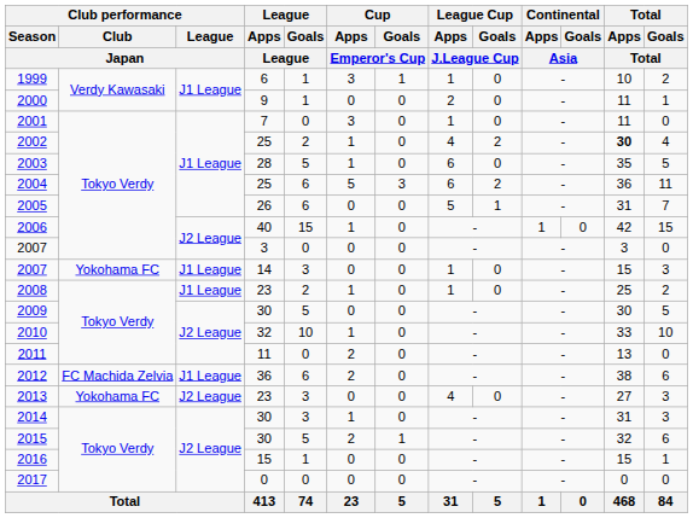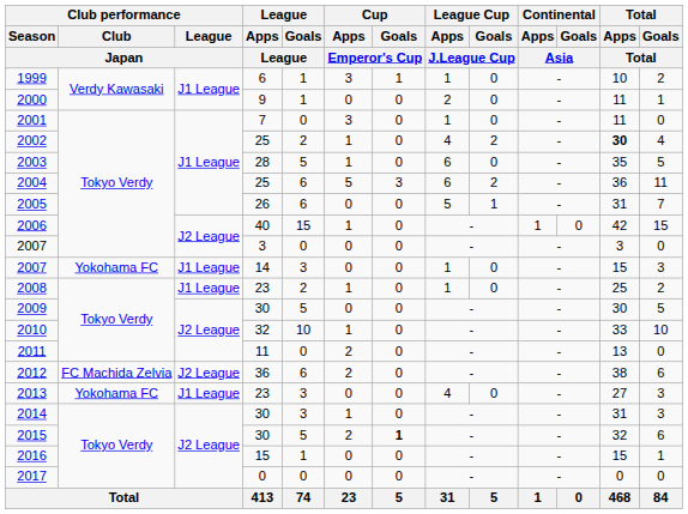 <table class="wikitable" style="text-align:center;">
 <tr>
 <th colspan=3>Club performance</th>
 <th colspan=2>League</th>
 <th colspan=2>Cup</th>
 <th colspan=2>League Cup</th>
 <th colspan=2>Continental</th>
 <th colspan=2>Total</th>
 </tr>
 <tr>
 <th>Season</th>
 <th>Club</th>
 <th>League</th>
 <th>Apps</th>
 <th>Goals</th>
 <th>Apps</th>
 <th>Goals</th>
 <th>Apps</th>
 <th>Goals</th>
 <th>Apps</th>
 <th>Goals</th>
 <th>Apps</th>
 <th>Goals</th>
 </tr>
 <tr>
 <th colspan=3>Japan</th>
 <th colspan=2>League</th>
 <th colspan=2><a href='#'>Emperor's Cup</a></th>
 <th colspan=2><a href='#'>J.League Cup</a></th>
 <th colspan=2><a href='#'>Asia</a></th>
 <th colspan=2>Total</th>
 </tr>
 <tr>
 <td><a href='#'>1999</a></td>
 <td rowspan="2"><a href='#'>Verdy Kawasaki</a></td>
 <td rowspan="2"><a href='#'>J1 League</a></td>
 <td>6</td>
 <td>1</td>
 <td>3</td>
 <td>1</td>
 <td>1</td>
 <td>0</td>
 <td colspan="2">-</td>
 <td>10</td>
 <td>2</td>
 </tr>
 <tr>
 <td><a href='#'>2000</a></td>
 <td>9</td>
 <td>1</td>
 <td>0</td>
 <td>0</td>
 <td>2</td>
 <td>0</td>
 <td colspan="2">-</td>
 <td>11</td>
 <td>1</td>
 </tr>
 <tr>
 <td><a href='#'>2001</a></td>
 <td rowspan="7"><a href='#'>Tokyo Verdy</a></td>
 <td rowspan="5"><a href='#'>J1 League</a></td>
 <td>7</td>
 <td>0</td>
 <td>3</td>
 <td>0</td>
 <td>1</td>
 <td>0</td>
 <td colspan="2">-</td>
 <td>11</td>
 <td>0</td>
 </tr>
 <tr>
 <td><a href='#'>2002</a></td>
 <td>25</td>
 <td>2</td>
 <td>1</td>
 <td>0</td>
 <td>4</td>
 <td>2</td>
 <td colspan="2">-</td>
 <td><strong>30</strong></td>
 <td>4</td>
 </tr>
 <tr>
 <td><a href='#'>2003</a></td>
 <td>28</td>
 <td>5</td>
 <td>1</td>
 <td>0</td>
 <td>6</td>
 <td>0</td>
 <td colspan="2">-</td>
 <td>35</td>
 <td>5</td>
 </tr>
 <tr>
 <td><a href='#'>2004</a></td>
 <td>25</td>
 <td>6</td>
 <td>5</td>
 <td>3</td>
 <td>6</td>
 <td>2</td>
 <td colspan="2">-</td>
 <td>36</td>
 <td>11</td>
 </tr>
 <tr>
 <td><a href='#'>2005</a></td>
 <td>26</td>
 <td>6</td>
 <td>0</td>
 <td>0</td>
 <td>5</td>
 <td>1</td>
 <td colspan="2">-</td>
 <td>31</td>
 <td>7</td>
 </tr>
 <tr>
 <td><a href='#'>2006</a></td>
 <td rowspan="2"><a href='#'>J2 League</a></td>
 <td>40</td>
 <td>15</td>
 <td>1</td>
 <td>0</td>
 <td colspan="2">-</td>
 <td>1</td>
 <td>0</td>
 <td>42</td>
 <td>15</td>
 </tr>
 <tr>
 <td>2007</td>
 <td>3</td>
 <td>0</td>
 <td>0</td>
 <td>0</td>
 <td colspan="2">-</td>
 <td colspan="2">-</td>
 <td>3</td>
 <td>0</td>
 </tr>
 <tr>
 <td><a href='#'>2007</a></td>
 <td><a href='#'>Yokohama FC</a></td>
 <td><a href='#'>J1 League</a></td>
 <td>14</td>
 <td>3</td>
 <td>0</td>
 <td>0</td>
 <td>1</td>
 <td>0</td>
 <td colspan="2">-</td>
 <td>15</td>
 <td>3</td>
 </tr>
 <tr>
 <td><a href='#'>2008</a></td>
 <td rowspan="4"><a href='#'>Tokyo Verdy</a></td>
 <td><a href='#'>J1 League</a></td>
 <td>23</td>
 <td>2</td>
 <td>1</td>
 <td>0</td>
 <td>1</td>
 <td>0</td>
 <td colspan="2">-</td>
 <td>25</td>
 <td>2</td>
 </tr>
 <tr>
 <td><a href='#'>2009</a></td>
 <td rowspan="3"><a href='#'>J2 League</a></td>
 <td>30</td>
 <td>5</td>
 <td>0</td>
 <td>0</td>
 <td colspan="2">-</td>
 <td colspan="2">-</td>
 <td>30</td>
 <td>5</td>
 </tr>
 <tr>
 <td><a href='#'>2010</a></td>
 <td>32</td>
 <td>10</td>
 <td>1</td>
 <td>0</td>
 <td colspan="2">-</td>
 <td colspan="2">-</td>
 <td>33</td>
 <td>10</td>
 </tr>
 <tr>
 <td><a href='#'>2011</a></td>
 <td>11</td>
 <td>0</td>
 <td>2</td>
 <td>0</td>
 <td colspan="2">-</td>
 <td colspan="2">-</td>
 <td>13</td>
 <td>0</td>
 </tr>
 <tr>
 <td><a href='#'>2012</a></td>
 <td><a href='#'>FC Machida Zelvia</a></td>
-<td><a href='#'>J1 League</a></td>
+<td><a href='#'>J2 League</a></td>
 <td>36</td>
 <td>6</td>
 <td>2</td>
 <td>0</td>
 <td colspan="2">-</td>
 <td colspan="2">-</td>
 <td>38</td>
 <td>6</td>
 </tr>
 <tr>
 <td><a href='#'>2013</a></td>
 <td><a href='#'>Yokohama FC</a></td>
-<td><a href='#'>J2 League</a></td>
+<td><a href='#'>J1 League</a></td>
 <td>23</td>
 <td>3</td>
 <td>0</td>
 <td>0</td>
 <td>4</td>
 <td>0</td>
 <td colspan="2">-</td>
 <td>27</td>
 <td>3</td>
 </tr>
 <tr>
 <td><a href='#'>2014</a></td>
 <td rowspan="4"><a href='#'>Tokyo Verdy</a></td>
 <td rowspan="4"><a href='#'>J2 League</a></td>
 <td>30</td>
 <td>3</td>
 <td>1</td>
 <td>0</td>
 <td colspan="2">-</td>
 <td colspan="2">-</td>
 <td>31</td>
 <td>3</td>
 </tr>
 <tr>
 <td><a href='#'>2015</a></td>
 <td>30</td>
 <td>5</td>
 <td>2</td>
-<td>1</td>
+<td><strong>1</strong></td>
 <td colspan="2">-</td>
 <td colspan="2">-</td>
 <td>32</td>
 <td>6</td>
 </tr>
 <tr>
 <td><a href='#'>2016</a></td>
 <td>15</td>
 <td>1</td>
 <td>0</td>
 <td>0</td>
 <td colspan="2">-</td>
 <td colspan="2">-</td>
 <td>15</td>
 <td>1</td>
 </tr>
 <tr>
 <td><a href='#'>2017</a></td>
 <td>0</td>
 <td>0</td>
 <td>0</td>
 <td>0</td>
 <td colspan="2">-</td>
 <td colspan="2">-</td>
 <td>0</td>
 <td>0</td>
 </tr>
 <tr>
 <th colspan=3>Total</th>
 <th>413</th>
 <th>74</th>
 <th>23</th>
 <th>5</th>
 <th>31</th>
 <th>5</th>
 <th>1</th>
 <th>0</th>
 <th>468</th>
 <th>84</th>
 </tr>
 </table>
